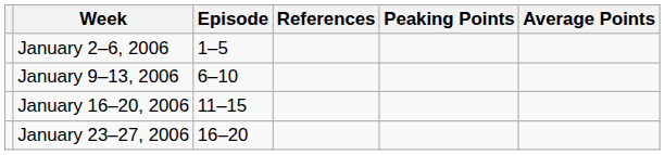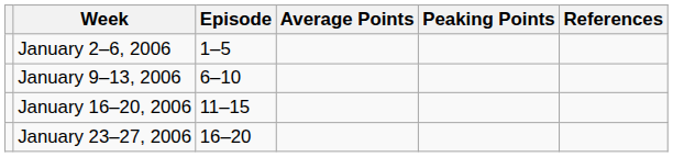 <table class="wikitable">
 <tr>
 <th></th>
 <th>Week</th>
 <th>Episode</th>
+<th>Average Points</th>
+<th>Peaking Points</th>
 <th>References</th>
-<th>Peaking Points</th>
-<th>Average Points</th>
 </tr>
 <tr>
 <td></td>
 <td>January 2–6, 2006</td>
 <td>1–5</td>
 <td></td>
 <td></td>
 <td></td>
 </tr>
 <tr>
 <td></td>
 <td>January 9–13, 2006</td>
 <td>6–10</td>
 <td></td>
 <td></td>
 <td></td>
 </tr>
 <tr>
 <td></td>
 <td>January 16–20, 2006</td>
 <td>11–15</td>
 <td></td>
 <td></td>
 <td></td>
 </tr>
 <tr>
 <td></td>
 <td>January 23–27, 2006</td>
 <td>16–20</td>
 <td></td>
 <td></td>
 <td></td>
 </tr>
 </table>
